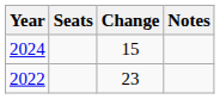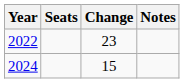 <table class="wikitable" style="font-size:95%;text-align:center;">
 <tr>
 <th>Year</th>
 <th>Seats</th>
 <th>Change</th>
 <th>Notes</th>
 </tr>
 <tr>
+<td><a href='#'>2022</a></td>
+<td></td>
+<td> 23</td>
+<td></td>
+</tr>
+<tr>
 <td><a href='#'>2024</a></td>
 <td></td>
 <td> 15</td>
 <td></td>
 </tr>
-<tr>
-<td><a href='#'>2022</a></td>
-<td></td>
-<td> 23</td>
-<td></td>
-</tr>
 </table>
